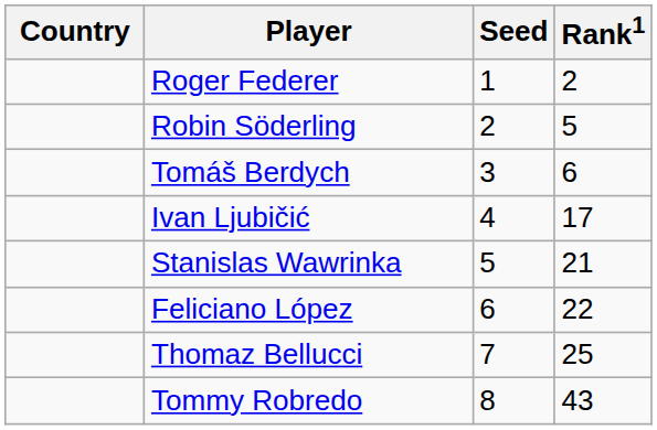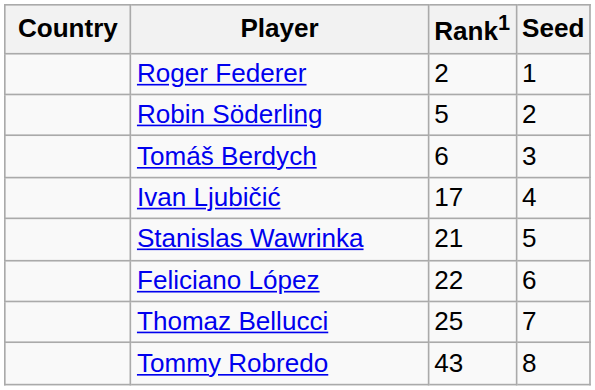 <table class="sortable wikitable">
 <tr>
 <th width="70">Country</th>
 <th width="175">Player</th>
+<th>Rank<sup>1</sup></th>
 <th>Seed</th>
-<th>Rank<sup>1</sup></th>
 </tr>
 <tr>
 <td></td>
 <td><a href='#'>Roger Federer</a></td>
+<td>2</td>
 <td>1</td>
+</tr>
+<tr>
+<td></td>
+<td><a href='#'>Robin Söderling</a></td>
+<td>5</td>
 <td>2</td>
 </tr>
 <tr>
 <td></td>
-<td><a href='#'>Robin Söderling</a></td>
-<td>2</td>
+<td><a href='#'>Tomáš Berdych</a></td>
+<td>6</td>
+<td>3</td>
+</tr>
+<tr>
+<td></td>
+<td><a href='#'>Ivan Ljubičić</a></td>
+<td>17</td>
+<td>4</td>
+</tr>
+<tr>
+<td></td>
+<td><a href='#'>Stanislas Wawrinka</a></td>
+<td>21</td>
 <td>5</td>
 </tr>
 <tr>
 <td></td>
-<td><a href='#'>Tomáš Berdych</a></td>
-<td>3</td>
+<td><a href='#'>Feliciano López</a></td>
+<td>22</td>
 <td>6</td>
 </tr>
 <tr>
 <td></td>
-<td><a href='#'>Ivan Ljubičić</a></td>
-<td>4</td>
-<td>17</td>
-</tr>
-<tr>
-<td></td>
-<td><a href='#'>Stanislas Wawrinka</a></td>
-<td>5</td>
-<td>21</td>
-</tr>
-<tr>
-<td></td>
-<td><a href='#'>Feliciano López</a></td>
-<td>6</td>
-<td>22</td>
-</tr>
-<tr>
-<td></td>
 <td><a href='#'>Thomaz Bellucci</a></td>
+<td>25</td>
 <td>7</td>
-<td>25</td>
 </tr>
 <tr>
 <td></td>
 <td><a href='#'>Tommy Robredo</a></td>
+<td>43</td>
 <td>8</td>
-<td>43</td>
 </tr>
 </table>
